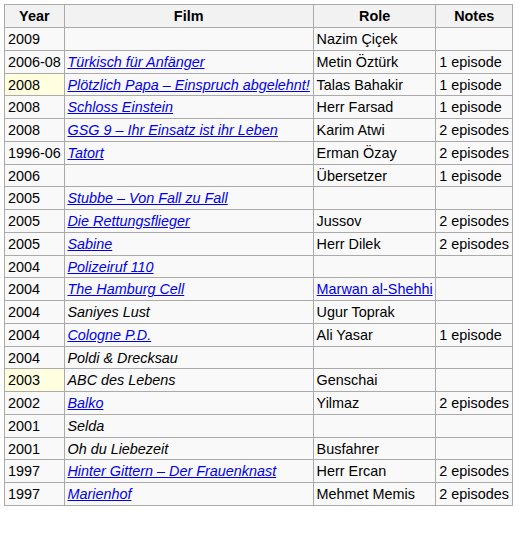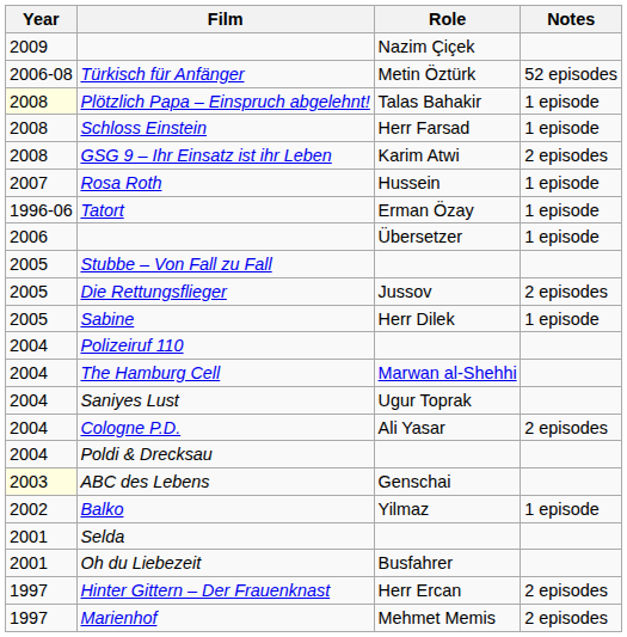 <table class="wikitable" style="font-size: 90%;">
 <tr style="background:#B0C4DE;">
 <th>Year</th>
 <th>Film</th>
 <th>Role</th>
 <th>Notes</th>
 </tr>
 <tr>
 <td>2009</td>
 <td><em></em></td>
 <td>Nazim Çiçek</td>
 <td></td>
 </tr>
 <tr>
 <td>2006-08</td>
 <td><em><a href='#'>Türkisch für Anfänger</a></em></td>
 <td>Metin Öztürk</td>
-<td>1 episode</td>
+<td>52 episodes</td>
 </tr>
 <tr>
 <td style="background: lightyellow;">2008</td>
 <td><em><a href='#'>Plötzlich Papa – Einspruch abgelehnt!</a></em></td>
 <td>Talas Bahakir</td>
 <td>1 episode</td>
 </tr>
 <tr>
 <td>2008</td>
 <td><em><a href='#'>Schloss Einstein</a></em></td>
 <td>Herr Farsad</td>
 <td>1 episode</td>
 </tr>
 <tr>
 <td>2008</td>
 <td><em><a href='#'>GSG 9 – Ihr Einsatz ist ihr Leben</a></em></td>
 <td>Karim Atwi</td>
 <td>2 episodes</td>
 </tr>
 <tr>
+<td>2007</td>
+<td><em><a href='#'>Rosa Roth</a></em></td>
+<td>Hussein</td>
+<td>1 episode</td>
+</tr>
+<tr>
 <td>1996-06</td>
 <td><em><a href='#'>Tatort</a></em></td>
 <td>Erman Özay</td>
-<td>2 episodes</td>
+<td>1 episode</td>
 </tr>
 <tr>
 <td>2006</td>
 <td><em></em></td>
 <td>Übersetzer</td>
 <td>1 episode</td>
 </tr>
 <tr>
 <td>2005</td>
 <td><em><a href='#'>Stubbe – Von Fall zu Fall</a></em></td>
 <td></td>
 <td></td>
 </tr>
 <tr>
 <td>2005</td>
 <td><em><a href='#'>Die Rettungsflieger</a></em></td>
 <td>Jussov</td>
 <td>2 episodes</td>
 </tr>
 <tr>
 <td>2005</td>
 <td><em><a href='#'>Sabine</a></em></td>
 <td>Herr Dilek</td>
-<td>2 episodes</td>
+<td>1 episode</td>
 </tr>
 <tr>
 <td>2004</td>
 <td><em><a href='#'>Polizeiruf 110</a></em></td>
 <td></td>
 <td></td>
 </tr>
 <tr>
 <td>2004</td>
 <td><em><a href='#'>The Hamburg Cell</a></em></td>
 <td><a href='#'>Marwan al-Shehhi</a></td>
 <td></td>
 </tr>
 <tr>
 <td>2004</td>
 <td><em>Saniyes Lust</em></td>
 <td>Ugur Toprak</td>
 <td></td>
 </tr>
 <tr>
 <td>2004</td>
 <td><em><a href='#'>Cologne P.D.</a></em></td>
 <td>Ali Yasar</td>
-<td>1 episode</td>
+<td>2 episodes</td>
 </tr>
 <tr>
 <td>2004</td>
 <td><em>Poldi & Drecksau</em></td>
 <td></td>
 <td></td>
 </tr>
 <tr>
 <td style="background: lightyellow;">2003</td>
 <td><em>ABC des Lebens</em></td>
 <td>Genschai</td>
 <td></td>
 </tr>
 <tr>
 <td>2002</td>
 <td><em><a href='#'>Balko</a></em></td>
 <td>Yilmaz</td>
-<td>2 episodes</td>
+<td>1 episode</td>
 </tr>
 <tr>
 <td>2001</td>
 <td><em>Selda</em></td>
 <td></td>
 <td></td>
 </tr>
 <tr>
 <td>2001</td>
 <td><em>Oh du Liebezeit</em></td>
 <td>Busfahrer</td>
 <td></td>
 </tr>
 <tr>
 <td>1997</td>
 <td><em><a href='#'>Hinter Gittern – Der Frauenknast</a></em></td>
 <td>Herr Ercan</td>
 <td>2 episodes</td>
 </tr>
 <tr>
 <td>1997</td>
 <td><em><a href='#'>Marienhof</a></em></td>
 <td>Mehmet Memis</td>
 <td>2 episodes</td>
 </tr>
 </table>
